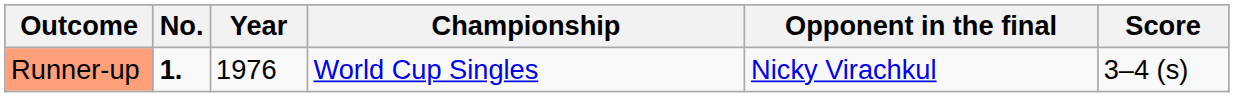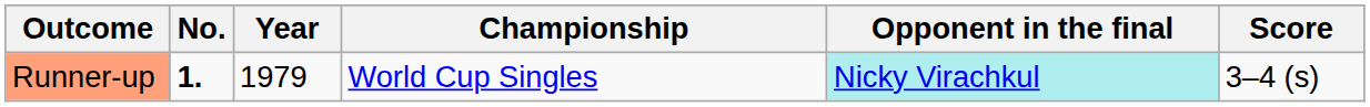 <table class="sortable wikitable">
 <tr>
 <th width="80">Outcome</th>
 <th width="20">No.</th>
 <th width="50">Year</th>
 <th style="width:250px;">Championship</th>
 <th style="width:200px;">Opponent in the final</th>
 <th width="70">Score</th>
 </tr>
 <tr>
 <td style="background:#ffa07a;">Runner-up</td>
 <td><strong>1.</strong></td>
-<td>1976</td>
+<td>1979</td>
 <td><a href='#'>World Cup Singles</a></td>
-<td> <a href='#'>Nicky Virachkul</a></td>
+<td style="background: paleturquoise;"> <a href='#'>Nicky Virachkul</a></td>
 <td>3–4 (s)</td>
 </tr>
 </table>
